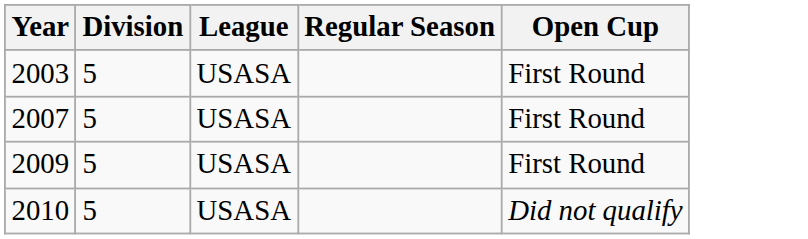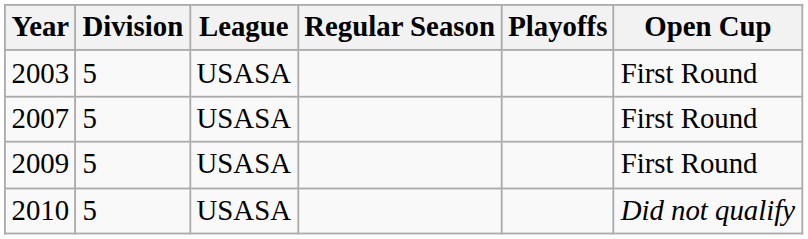 <table class="wikitable">
 <tr>
 <th>Year</th>
 <th>Division</th>
 <th>League</th>
 <th>Regular Season</th>
+<th>Playoffs</th>
 <th>Open Cup</th>
 </tr>
 <tr>
 <td>2003</td>
 <td>5</td>
 <td>USASA</td>
+<td></td>
 <td></td>
 <td>First Round</td>
 </tr>
 <tr>
 <td>2007</td>
 <td>5</td>
 <td>USASA</td>
 <td></td>
+<td></td>
 <td>First Round</td>
 </tr>
 <tr>
 <td>2009</td>
 <td>5</td>
 <td>USASA</td>
+<td></td>
 <td></td>
 <td>First Round</td>
 </tr>
 <tr>
 <td>2010</td>
 <td>5</td>
 <td>USASA</td>
 <td></td>
+<td></td>
 <td><em>Did not qualify</em></td>
 </tr>
 </table>
